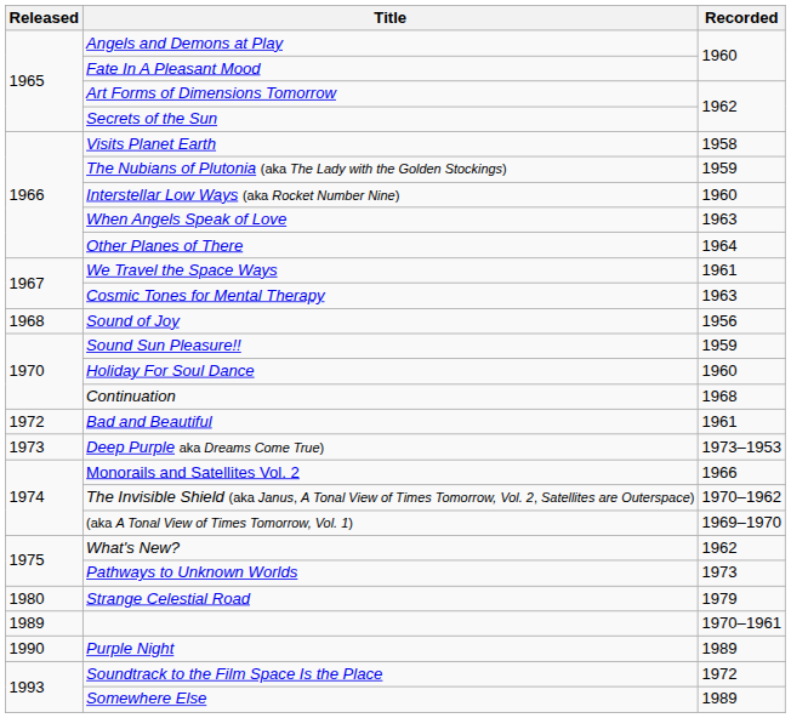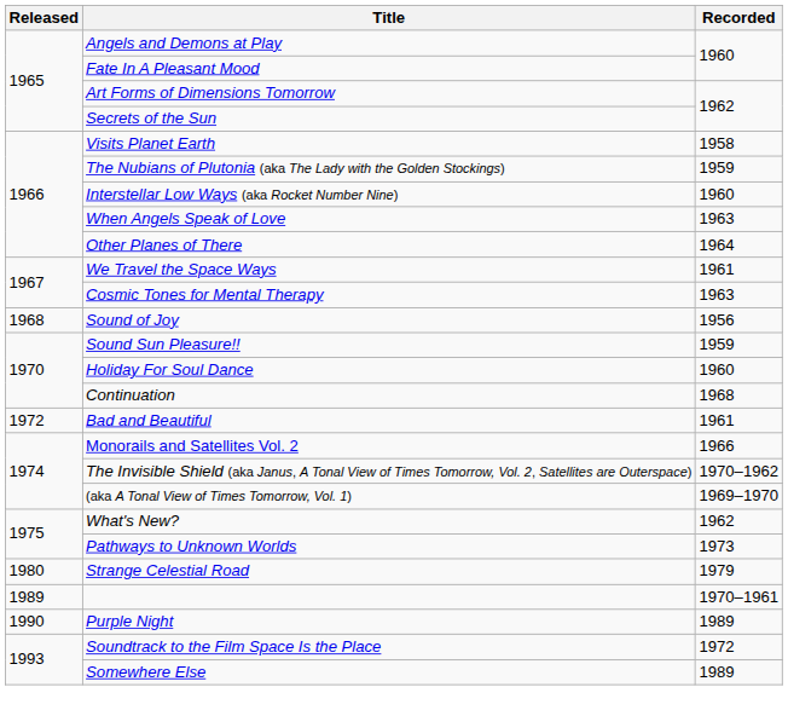 <table class="wikitable sortable">
 <tr>
 <th>Released</th>
 <th>Title</th>
 <th>Recorded</th>
 </tr>
 <tr>
 <td rowspan="4">1965</td>
 <td><em><a href='#'>Angels and Demons at Play</a></em></td>
 <td rowspan="2">1960</td>
 </tr>
 <tr>
 <td><em><a href='#'>Fate In A Pleasant Mood</a></em></td>
 </tr>
 <tr>
 <td><em><a href='#'>Art Forms of Dimensions Tomorrow</a></em></td>
 <td rowspan="2">1962</td>
 </tr>
 <tr>
 <td><em><a href='#'>Secrets of the Sun</a></em></td>
 </tr>
 <tr>
 <td rowspan="5">1966</td>
 <td><em><a href='#'>Visits Planet Earth</a></em></td>
 <td>1958</td>
 </tr>
 <tr>
 <td><em><a href='#'>The Nubians of Plutonia</a></em> <small>(aka <em>The Lady with the Golden Stockings</em>)</small></td>
 <td>1959</td>
 </tr>
 <tr>
 <td><em><a href='#'>Interstellar Low Ways</a></em> <small>(aka <em>Rocket Number Nine</em>)</small></td>
 <td>1960</td>
 </tr>
 <tr>
 <td><em><a href='#'>When Angels Speak of Love</a></em></td>
 <td>1963</td>
 </tr>
 <tr>
 <td><em><a href='#'>Other Planes of There</a></em></td>
 <td>1964</td>
 </tr>
 <tr>
 <td rowspan="2">1967</td>
 <td><em><a href='#'>We Travel the Space Ways</a></em></td>
 <td>1961</td>
 </tr>
 <tr>
 <td><em><a href='#'>Cosmic Tones for Mental Therapy</a></em></td>
 <td>1963</td>
 </tr>
 <tr>
 <td>1968</td>
 <td><em><a href='#'>Sound of Joy</a></em></td>
 <td>1956</td>
 </tr>
 <tr>
 <td rowspan="3">1970</td>
 <td><em><a href='#'>Sound Sun Pleasure!!</a></em></td>
 <td>1959</td>
 </tr>
 <tr>
 <td><em><a href='#'>Holiday For Soul Dance</a></em></td>
 <td>1960</td>
 </tr>
 <tr>
 <td><em>Continuation</em></td>
 <td>1968</td>
 </tr>
 <tr>
 <td>1972</td>
 <td><em><a href='#'>Bad and Beautiful</a></em></td>
 <td>1961</td>
 </tr>
 <tr>
-<td>1973</td>
-<td><em><a href='#'>Deep Purple</a></em> <small>aka <em>Dreams Come True</em>)</small></td>
-<td>1973–1953</td>
-</tr>
-<tr>
 <td rowspan="3">1974</td>
 <td><a href='#'>Monorails and Satellites Vol. 2</a></td>
 <td>1966</td>
 </tr>
 <tr>
 <td><em>The Invisible Shield</em> <small>(aka <em>Janus</em>, <em>A Tonal View of Times Tomorrow, Vol. 2</em>, <em>Satellites are Outerspace</em>)</small></td>
 <td>1970–1962</td>
 </tr>
 <tr>
 <td> <small>(aka <em>A Tonal View of Times Tomorrow, Vol. 1</em>)</small></td>
 <td>1969–1970</td>
 </tr>
 <tr>
 <td rowspan="2">1975</td>
 <td><em>What's New?</em></td>
 <td>1962</td>
 </tr>
 <tr>
 <td><em><a href='#'>Pathways to Unknown Worlds</a></em></td>
 <td>1973</td>
 </tr>
 <tr>
 <td>1980</td>
 <td><em><a href='#'>Strange Celestial Road</a></em></td>
 <td>1979</td>
 </tr>
 <tr>
 <td>1989</td>
 <td></td>
 <td>1970–1961</td>
 </tr>
 <tr>
 <td>1990</td>
 <td><em><a href='#'>Purple Night</a></em></td>
 <td>1989</td>
 </tr>
 <tr>
 <td rowspan="2">1993</td>
 <td><em><a href='#'>Soundtrack to the Film Space Is the Place</a></em></td>
 <td>1972</td>
 </tr>
 <tr>
 <td><em><a href='#'>Somewhere Else</a></em></td>
 <td>1989</td>
 </tr>
 </table>
